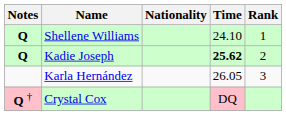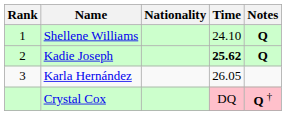 <table class="wikitable sortable" style="text-align:center">
 <tr>
-<th>Notes</th>
+<th>Rank</th>
 <th>Name</th>
 <th>Nationality</th>
 <th>Time</th>
-<th>Rank</th>
+<th>Notes</th>
 </tr>
 <tr bgcolor=ccffcc>
-<td><strong>Q</strong></td>
+<td align=center>1</td>
 <td align=left><a href='#'>Shellene Williams</a></td>
 <td align=left></td>
 <td>24.10</td>
-<td align=center>1</td>
+<td><strong>Q</strong></td>
 </tr>
 <tr bgcolor=ccffcc>
-<td><strong>Q</strong></td>
+<td align=center>2</td>
 <td align=left><a href='#'>Kadie Joseph</a></td>
 <td align=left></td>
 <td><strong>25.62</strong></td>
-<td align=center>2</td>
+<td><strong>Q</strong></td>
 </tr>
 <tr>
-<td></td>
+<td align=center>3</td>
 <td align=left><a href='#'>Karla Hernández</a></td>
 <td align=left></td>
 <td>26.05</td>
-<td align=center>3</td>
+<td></td>
 </tr>
 <tr bgcolor=ccffcc>
-<td bgcolor=pink><strong>Q</strong> <sup>†</sup></td>
+<td align=center></td>
 <td align=left><a href='#'>Crystal Cox</a></td>
 <td align=left></td>
 <td bgcolor=pink>DQ</td>
-<td align=center></td>
+<td bgcolor=pink><strong>Q</strong> <sup>†</sup></td>
 </tr>
 </table>
